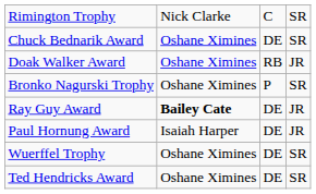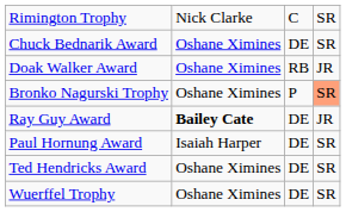 <table class="wikitable">
 <tr>
 <td><a href='#'>Rimington Trophy</a></td>
 <td>Nick Clarke</td>
 <td>C</td>
 <td>SR</td>
 </tr>
 <tr>
 <td><a href='#'>Chuck Bednarik Award</a></td>
 <td><a href='#'>Oshane Ximines</a></td>
 <td>DE</td>
 <td>SR</td>
 </tr>
 <tr>
 <td><a href='#'>Doak Walker Award</a></td>
 <td><a href='#'>Oshane Ximines</a></td>
 <td>RB</td>
 <td>JR</td>
 </tr>
 <tr>
 <td><a href='#'>Bronko Nagurski Trophy</a></td>
 <td>Oshane Ximines</td>
 <td>P</td>
-<td>SR</td>
+<td style="background: lightsalmon;">SR</td>
 </tr>
 <tr>
 <td><a href='#'>Ray Guy Award</a></td>
 <td><strong>Bailey Cate</strong></td>
 <td>DE</td>
 <td>JR</td>
 </tr>
 <tr>
 <td><a href='#'>Paul Hornung Award</a></td>
 <td>Isaiah Harper</td>
 <td>DE</td>
-<td>JR</td>
-</tr>
-<tr>
-<td><a href='#'>Wuerffel Trophy</a></td>
-<td>Oshane Ximines</td>
-<td>DE</td>
 <td>SR</td>
 </tr>
 <tr>
 <td><a href='#'>Ted Hendricks Award</a></td>
 <td>Oshane Ximines</td>
 <td>DE</td>
 <td>SR</td>
 </tr>
+<tr>
+<td><a href='#'>Wuerffel Trophy</a></td>
+<td>Oshane Ximines</td>
+<td>DE</td>
+<td>SR</td>
+</tr>
 </table>
